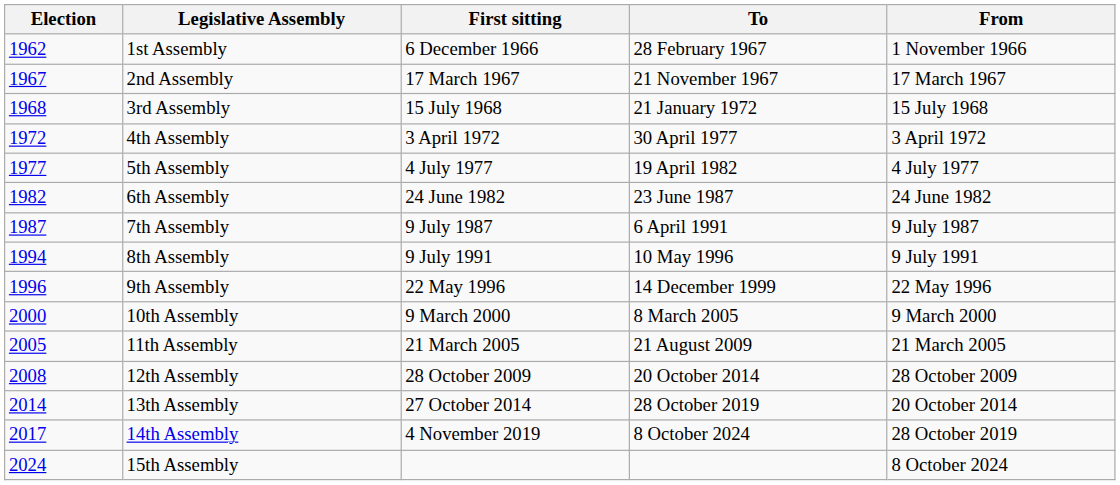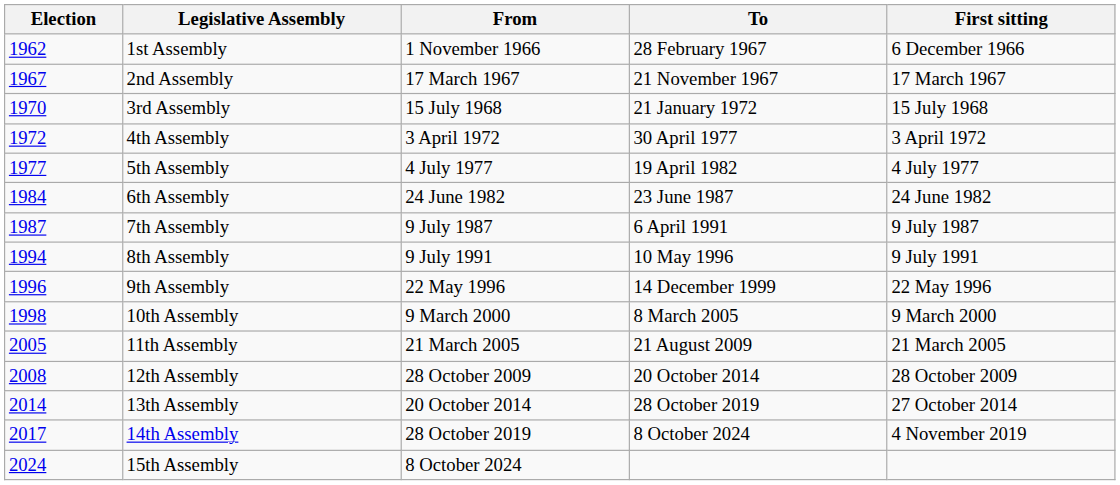 <table class="wikitable sortable" style="width:60%;">
 <tr>
 <th>Election</th>
 <th><strong>Legislative Assembly</strong></th>
+<th>From</th>
+<th>To</th>
 <th>First sitting</th>
-<th>To</th>
-<th>From</th>
 </tr>
 <tr>
 <td><a href='#'>1962</a></td>
 <td>1st Assembly</td>
+<td>1 November 1966</td>
+<td>28 February 1967  </td>
 <td>6 December 1966</td>
-<td>28 February 1967  </td>
-<td>1 November 1966</td>
 </tr>
 <tr>
 <td><a href='#'>1967</a></td>
 <td>2nd Assembly</td>
 <td>17 March 1967</td>
 <td>21 November 1967  </td>
 <td>17 March 1967</td>
 </tr>
 <tr>
-<td><a href='#'>1968</a></td>
+<td><a href='#'>1970</a></td>
 <td>3rd Assembly</td>
 <td>15 July 1968</td>
 <td>21 January 1972  </td>
 <td>15 July 1968</td>
 </tr>
 <tr>
 <td><a href='#'>1972</a></td>
 <td>4th Assembly</td>
 <td>3 April 1972</td>
 <td>30 April 1977  </td>
 <td>3 April 1972</td>
 </tr>
 <tr>
 <td><a href='#'>1977</a></td>
 <td>5th Assembly</td>
 <td>4 July 1977</td>
 <td>19 April 1982</td>
 <td>4 July 1977</td>
 </tr>
 <tr>
-<td><a href='#'>1982</a></td>
+<td><a href='#'>1984</a></td>
 <td>6th Assembly</td>
 <td>24 June 1982</td>
 <td>23 June 1987</td>
 <td>24 June 1982</td>
 </tr>
 <tr>
 <td><a href='#'>1987</a></td>
 <td>7th Assembly</td>
 <td>9 July 1987</td>
 <td>6 April 1991</td>
 <td>9 July 1987</td>
 </tr>
 <tr>
 <td><a href='#'>1994</a></td>
 <td>8th Assembly</td>
 <td>9 July 1991</td>
 <td>10 May 1996</td>
 <td>9 July 1991</td>
 </tr>
 <tr>
 <td><a href='#'>1996</a></td>
 <td>9th Assembly</td>
 <td>22 May 1996</td>
 <td>14 December 1999</td>
 <td>22 May 1996</td>
 </tr>
 <tr>
-<td><a href='#'>2000</a></td>
+<td><a href='#'>1998</a></td>
 <td>10th Assembly</td>
 <td>9 March 2000</td>
 <td>8 March 2005</td>
 <td>9 March 2000</td>
 </tr>
 <tr>
 <td><a href='#'>2005</a></td>
 <td>11th Assembly</td>
 <td>21 March 2005</td>
 <td>21 August 2009</td>
 <td>21 March 2005</td>
 </tr>
 <tr>
 <td><a href='#'>2008</a></td>
 <td>12th Assembly</td>
 <td>28 October 2009</td>
 <td>20 October 2014</td>
 <td>28 October 2009</td>
 </tr>
 <tr>
 <td><a href='#'>2014</a></td>
 <td>13th Assembly</td>
+<td>20 October 2014</td>
+<td>28 October 2019</td>
 <td>27 October 2014</td>
-<td>28 October 2019</td>
-<td>20 October 2014</td>
 </tr>
 <tr>
 <td><a href='#'>2017</a></td>
 <td><a href='#'>14th Assembly</a></td>
+<td>28 October 2019</td>
+<td>8 October 2024</td>
 <td>4 November 2019</td>
-<td>8 October 2024</td>
-<td>28 October 2019</td>
 </tr>
 <tr>
 <td><a href='#'>2024</a></td>
 <td>15th Assembly</td>
+<td>8 October 2024</td>
 <td></td>
 <td></td>
-<td>8 October 2024</td>
 </tr>
 </table>
